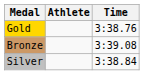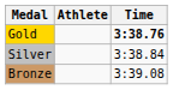 <table class="wikitable">
 <tr>
 <th>Medal</th>
 <th>Athlete</th>
 <th>Time</th>
 </tr>
 <tr>
 <td bgcolor="gold">Gold</td>
 <td></td>
-<td>3:38.76</td>
+<td><strong>3:38.76</strong></td>
+</tr>
+<tr>
+<td bgcolor="silver">Silver</td>
+<td></td>
+<td>3:38.84</td>
 </tr>
 <tr>
 <td bgcolor="CC9966">Bronze</td>
 <td></td>
 <td>3:39.08</td>
 </tr>
-<tr>
-<td bgcolor="silver">Silver</td>
-<td></td>
-<td>3:38.84</td>
-</tr>
 </table>
